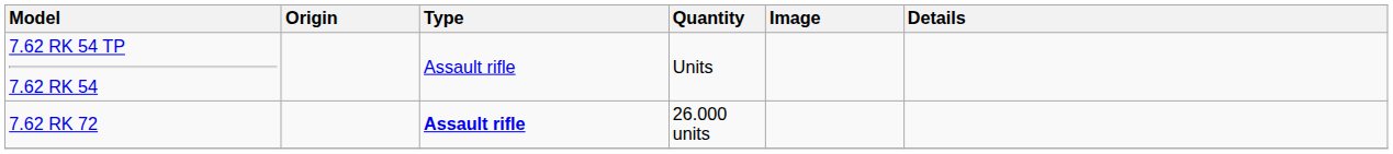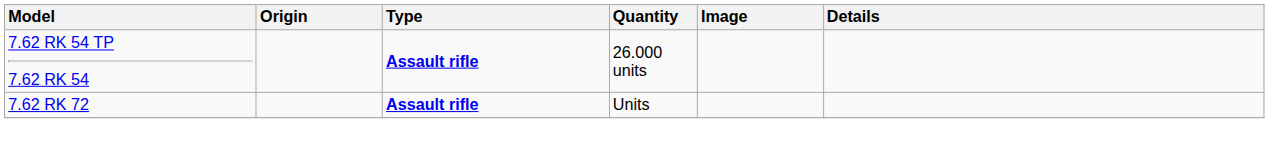 <table class="wikitable sortable">
 <tr>
 <th style="text-align: left; width:20%;">Model</th>
 <th style="text-align: left; width:10%;">Origin</th>
 <th style="text-align: left; width:18%;">Type</th>
 <th style="text-align: left; width:7%;">Quantity</th>
 <th style="text-align: left; width:10%;">Image</th>
 <th style="text-align: left; width:35%;">Details</th>
 </tr>
 <tr>
 <td><a href='#'>7.62 RK 54 TP</a><hr><a href='#'>7.62 RK 54</a></td>
 <td></td>
-<td><a href='#'>Assault rifle</a></td>
-<td>Units</td>
+<td><strong><a href='#'>Assault rifle</a></strong></td>
+<td>26.000 units</td>
 <td></td>
 <td></td>
 </tr>
 <tr>
 <td><a href='#'>7.62 RK 72</a></td>
 <td></td>
 <td><strong><a href='#'>Assault rifle</a></strong></td>
-<td>26.000 units</td>
+<td>Units</td>
 <td></td>
 <td></td>
 </tr>
 <tr>
 </tr>
 </table>
